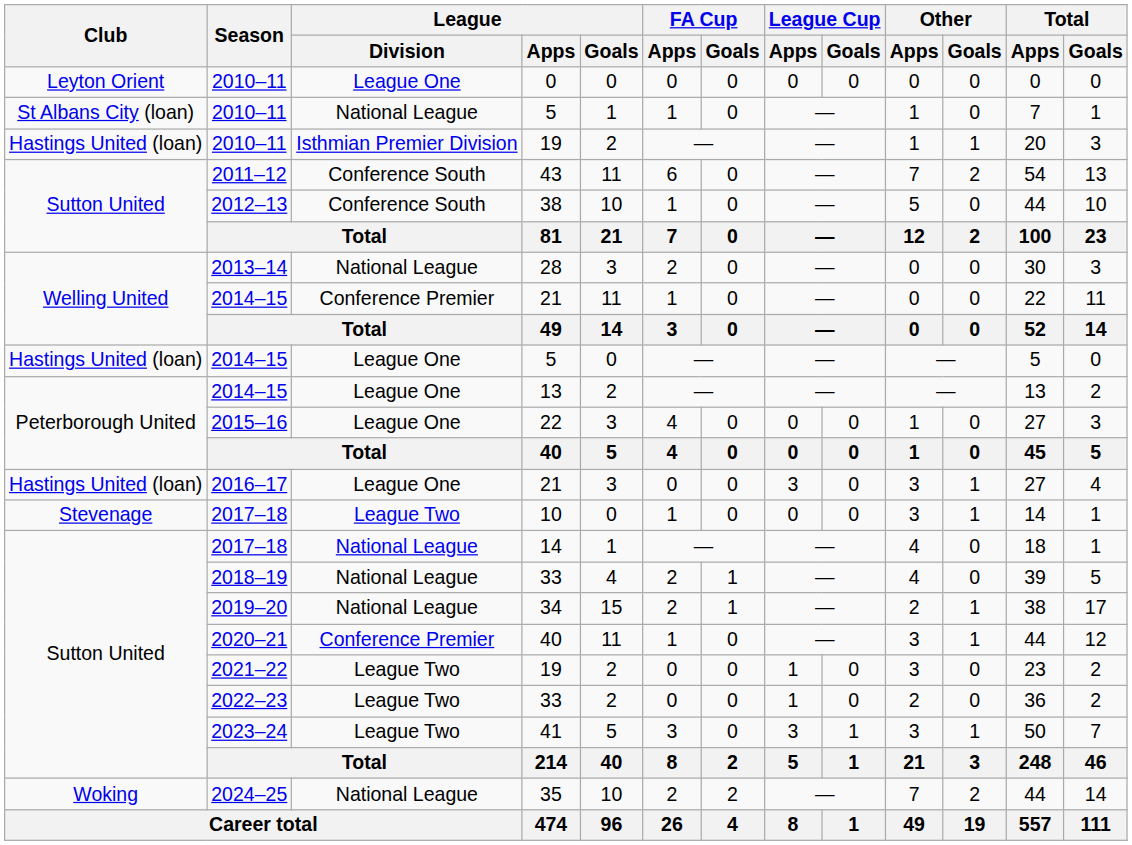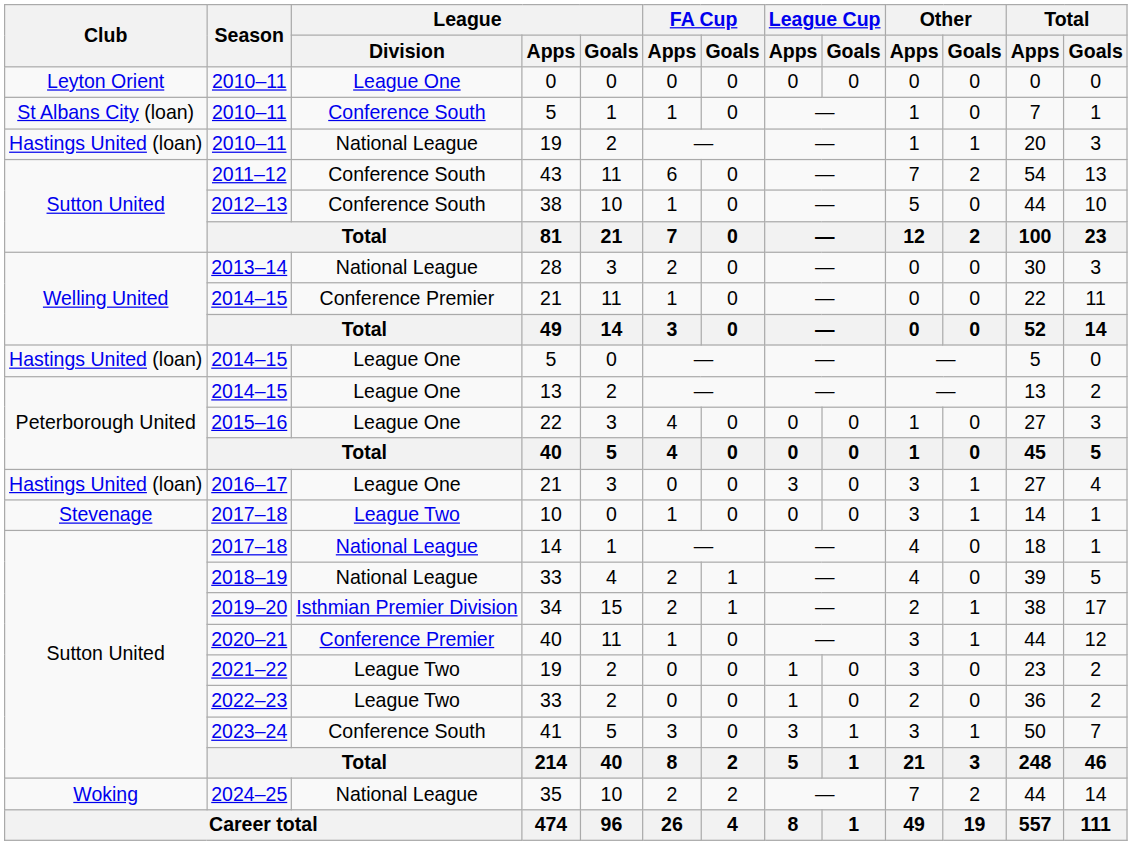 <table class=wikitable style=text-align:center>
 <tr>
 <th rowspan=2>Club</th>
 <th rowspan=2>Season</th>
 <th colspan=3>League</th>
 <th colspan=2><a href='#'>FA Cup</a></th>
 <th colspan=2><a href='#'>League Cup</a></th>
 <th colspan=2>Other</th>
 <th colspan=2>Total</th>
 </tr>
 <tr>
 <th>Division</th>
 <th>Apps</th>
 <th>Goals</th>
 <th>Apps</th>
 <th>Goals</th>
 <th>Apps</th>
 <th>Goals</th>
 <th>Apps</th>
 <th>Goals</th>
 <th>Apps</th>
 <th>Goals</th>
 </tr>
 <tr>
 <td><a href='#'>Leyton Orient</a></td>
 <td><a href='#'>2010–11</a></td>
 <td><a href='#'>League One</a></td>
 <td>0</td>
 <td>0</td>
 <td>0</td>
 <td>0</td>
 <td>0</td>
 <td>0</td>
 <td>0</td>
 <td>0</td>
 <td>0</td>
 <td>0</td>
 </tr>
 <tr>
 <td><a href='#'>St Albans City</a> (loan)</td>
 <td><a href='#'>2010–11</a></td>
-<td>National League</td>
+<td><a href='#'>Conference South</a></td>
 <td>5</td>
 <td>1</td>
 <td>1</td>
 <td>0</td>
 <td colspan=2>—</td>
 <td>1</td>
 <td>0</td>
 <td>7</td>
 <td>1</td>
 </tr>
 <tr>
 <td><a href='#'>Hastings United</a> (loan)</td>
 <td><a href='#'>2010–11</a></td>
-<td><a href='#'>Isthmian Premier Division</a></td>
+<td>National League</td>
 <td>19</td>
 <td>2</td>
 <td colspan=2>—</td>
 <td colspan=2>—</td>
 <td>1</td>
 <td>1</td>
 <td>20</td>
 <td>3</td>
 </tr>
 <tr>
 <td rowspan=3><a href='#'>Sutton United</a></td>
 <td><a href='#'>2011–12</a></td>
 <td>Conference South</td>
 <td>43</td>
 <td>11</td>
 <td>6</td>
 <td>0</td>
 <td colspan=2>—</td>
 <td>7</td>
 <td>2</td>
 <td>54</td>
 <td>13</td>
 </tr>
 <tr>
 <td><a href='#'>2012–13</a></td>
 <td>Conference South</td>
 <td>38</td>
 <td>10</td>
 <td>1</td>
 <td>0</td>
 <td colspan=2>—</td>
 <td>5</td>
 <td>0</td>
 <td>44</td>
 <td>10</td>
 </tr>
 <tr>
 <th colspan=2>Total</th>
 <th>81</th>
 <th>21</th>
 <th>7</th>
 <th>0</th>
 <th colspan=2>—</th>
 <th>12</th>
 <th>2</th>
 <th>100</th>
 <th>23</th>
 </tr>
 <tr>
 <td rowspan=3><a href='#'>Welling United</a></td>
 <td><a href='#'>2013–14</a></td>
 <td>National League</td>
 <td>28</td>
 <td>3</td>
 <td>2</td>
 <td>0</td>
 <td colspan=2>—</td>
 <td>0</td>
 <td>0</td>
 <td>30</td>
 <td>3</td>
 </tr>
 <tr>
 <td><a href='#'>2014–15</a></td>
 <td>Conference Premier</td>
 <td>21</td>
 <td>11</td>
 <td>1</td>
 <td>0</td>
 <td colspan=2>—</td>
 <td>0</td>
 <td>0</td>
 <td>22</td>
 <td>11</td>
 </tr>
 <tr>
 <th colspan=2>Total</th>
 <th>49</th>
 <th>14</th>
 <th>3</th>
 <th>0</th>
 <th colspan=2>—</th>
 <th>0</th>
 <th>0</th>
 <th>52</th>
 <th>14</th>
 </tr>
 <tr>
 <td><a href='#'>Hastings United</a> (loan)</td>
 <td><a href='#'>2014–15</a></td>
 <td>League One</td>
 <td>5</td>
 <td>0</td>
 <td colspan=2>—</td>
 <td colspan=2>—</td>
 <td colspan=2>—</td>
 <td>5</td>
 <td>0</td>
 </tr>
 <tr>
 <td rowspan=3>Peterborough United</td>
 <td><a href='#'>2014–15</a></td>
 <td>League One</td>
 <td>13</td>
 <td>2</td>
 <td colspan=2>—</td>
 <td colspan=2>—</td>
 <td colspan=2>—</td>
 <td>13</td>
 <td>2</td>
 </tr>
 <tr>
 <td><a href='#'>2015–16</a></td>
 <td>League One</td>
 <td>22</td>
 <td>3</td>
 <td>4</td>
 <td>0</td>
 <td>0</td>
 <td>0</td>
 <td>1</td>
 <td>0</td>
 <td>27</td>
 <td>3</td>
 </tr>
 <tr>
 <th colspan=2>Total</th>
 <th>40</th>
 <th>5</th>
 <th>4</th>
 <th>0</th>
 <th>0</th>
 <th>0</th>
 <th>1</th>
 <th>0</th>
 <th>45</th>
 <th>5</th>
 </tr>
 <tr>
 <td><a href='#'>Hastings United</a> (loan)</td>
 <td><a href='#'>2016–17</a></td>
 <td>League One</td>
 <td>21</td>
 <td>3</td>
 <td>0</td>
 <td>0</td>
 <td>3</td>
 <td>0</td>
 <td>3</td>
 <td>1</td>
 <td>27</td>
 <td>4</td>
 </tr>
 <tr>
 <td><a href='#'>Stevenage</a></td>
 <td><a href='#'>2017–18</a></td>
 <td><a href='#'>League Two</a></td>
 <td>10</td>
 <td>0</td>
 <td>1</td>
 <td>0</td>
 <td>0</td>
 <td>0</td>
 <td>3</td>
 <td>1</td>
 <td>14</td>
 <td>1</td>
 </tr>
 <tr>
 <td rowspan=8>Sutton United</td>
 <td><a href='#'>2017–18</a></td>
 <td><a href='#'>National League</a></td>
 <td>14</td>
 <td>1</td>
 <td colspan=2>—</td>
 <td colspan=2>—</td>
 <td>4</td>
 <td>0</td>
 <td>18</td>
 <td>1</td>
 </tr>
 <tr>
 <td><a href='#'>2018–19</a></td>
 <td>National League</td>
 <td>33</td>
 <td>4</td>
 <td>2</td>
 <td>1</td>
 <td colspan=2>—</td>
 <td>4</td>
 <td>0</td>
 <td>39</td>
 <td>5</td>
 </tr>
 <tr>
 <td><a href='#'>2019–20</a></td>
-<td>National League</td>
+<td><a href='#'>Isthmian Premier Division</a></td>
 <td>34</td>
 <td>15</td>
 <td>2</td>
 <td>1</td>
 <td colspan=2>—</td>
 <td>2</td>
 <td>1</td>
 <td>38</td>
 <td>17</td>
 </tr>
 <tr>
 <td><a href='#'>2020–21</a></td>
 <td><a href='#'>Conference Premier</a></td>
 <td>40</td>
 <td>11</td>
 <td>1</td>
 <td>0</td>
 <td colspan=2>—</td>
 <td>3</td>
 <td>1</td>
 <td>44</td>
 <td>12</td>
 </tr>
 <tr>
 <td><a href='#'>2021–22</a></td>
 <td>League Two</td>
 <td>19</td>
 <td>2</td>
 <td>0</td>
 <td>0</td>
 <td>1</td>
 <td>0</td>
 <td>3</td>
 <td>0</td>
 <td>23</td>
 <td>2</td>
 </tr>
 <tr>
 <td><a href='#'>2022–23</a></td>
 <td>League Two</td>
 <td>33</td>
 <td>2</td>
 <td>0</td>
 <td>0</td>
 <td>1</td>
 <td>0</td>
 <td>2</td>
 <td>0</td>
 <td>36</td>
 <td>2</td>
 </tr>
 <tr>
 <td><a href='#'>2023–24</a></td>
-<td>League Two</td>
+<td>Conference South</td>
 <td>41</td>
 <td>5</td>
 <td>3</td>
 <td>0</td>
 <td>3</td>
 <td>1</td>
 <td>3</td>
 <td>1</td>
 <td>50</td>
 <td>7</td>
 </tr>
 <tr>
 <th colspan=2>Total</th>
 <th>214</th>
 <th>40</th>
 <th>8</th>
 <th>2</th>
 <th>5</th>
 <th>1</th>
 <th>21</th>
 <th>3</th>
 <th>248</th>
 <th>46</th>
 </tr>
 <tr>
 <td><a href='#'>Woking</a></td>
 <td><a href='#'>2024–25</a></td>
 <td>National League</td>
 <td>35</td>
 <td>10</td>
 <td>2</td>
 <td>2</td>
 <td colspan=2>—</td>
 <td>7</td>
 <td>2</td>
 <td>44</td>
 <td>14</td>
 </tr>
 <tr>
 <th colspan=3>Career total</th>
 <th>474</th>
 <th>96</th>
 <th>26</th>
 <th>4</th>
 <th>8</th>
 <th>1</th>
 <th>49</th>
 <th>19</th>
 <th>557</th>
 <th>111</th>
 </tr>
 </table>
